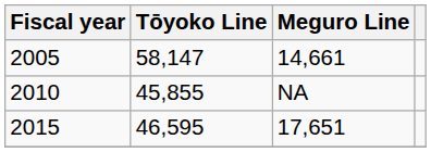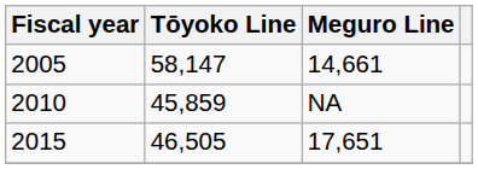 <table class="wikitable">
 <tr>
 <th>Fiscal year</th>
 <th>Tōyoko Line</th>
 <th>Meguro Line</th>
 <th></th>
 </tr>
 <tr>
 <td>2005</td>
 <td>58,147</td>
 <td>14,661</td>
 <td></td>
 </tr>
 <tr>
 <td>2010</td>
-<td>45,855</td>
+<td>45,859</td>
 <td>NA</td>
 <td></td>
 </tr>
 <tr>
 <td>2015</td>
-<td>46,595</td>
+<td>46,505</td>
 <td>17,651</td>
 <td></td>
 </tr>
 <tr>
 </tr>
 </table>
